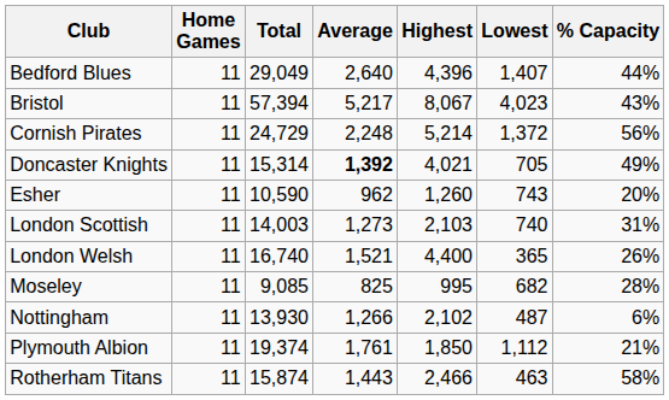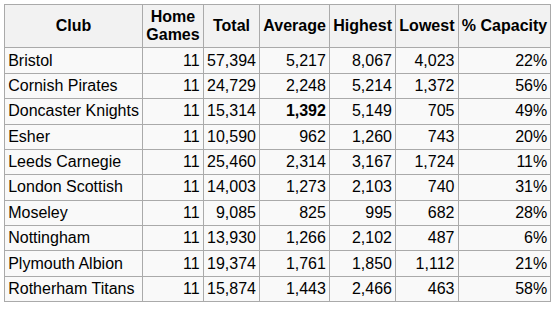 <table class="wikitable sortable" style="text-align:right">
 <tr>
 <th>Club</th>
 <th>Home<br>Games</th>
 <th>Total</th>
 <th>Average</th>
 <th>Highest</th>
 <th>Lowest</th>
 <th>% Capacity</th>
 </tr>
 <tr>
-<td style="text-align:left">Bedford Blues</td>
-<td>11</td>
-<td>29,049</td>
-<td>2,640</td>
-<td>4,396</td>
-<td>1,407</td>
-<td>44%</td>
-</tr>
-<tr>
 <td style="text-align:left">Bristol</td>
 <td>11</td>
 <td>57,394</td>
 <td>5,217</td>
 <td>8,067</td>
 <td>4,023</td>
-<td>43%</td>
+<td>22%</td>
 </tr>
 <tr>
 <td style="text-align:left">Cornish Pirates</td>
 <td>11</td>
 <td>24,729</td>
 <td>2,248</td>
 <td>5,214</td>
 <td>1,372</td>
 <td>56%</td>
 </tr>
 <tr>
 <td style="text-align:left">Doncaster Knights</td>
 <td>11</td>
 <td>15,314</td>
 <td><strong>1,392</strong></td>
-<td>4,021</td>
+<td>5,149</td>
 <td>705</td>
 <td>49%</td>
 </tr>
 <tr>
 <td style="text-align:left">Esher</td>
 <td>11</td>
 <td>10,590</td>
 <td>962</td>
 <td>1,260</td>
 <td>743</td>
 <td>20%</td>
 </tr>
 <tr>
+<td style="text-align:left">Leeds Carnegie</td>
+<td>11</td>
+<td>25,460</td>
+<td>2,314</td>
+<td>3,167</td>
+<td>1,724</td>
+<td>11%</td>
+</tr>
+<tr>
 <td style="text-align:left">London Scottish</td>
 <td>11</td>
 <td>14,003</td>
 <td>1,273</td>
 <td>2,103</td>
 <td>740</td>
 <td>31%</td>
-</tr>
-<tr>
-<td style="text-align:left">London Welsh</td>
-<td>11</td>
-<td>16,740</td>
-<td>1,521</td>
-<td>4,400</td>
-<td>365</td>
-<td>26%</td>
 </tr>
 <tr>
 <td style="text-align:left">Moseley</td>
 <td>11</td>
 <td>9,085</td>
 <td>825</td>
 <td>995</td>
 <td>682</td>
 <td>28%</td>
 </tr>
 <tr>
 <td style="text-align:left">Nottingham</td>
 <td>11</td>
 <td>13,930</td>
 <td>1,266</td>
 <td>2,102</td>
 <td>487</td>
 <td>6%</td>
 </tr>
 <tr>
 <td style="text-align:left">Plymouth Albion</td>
 <td>11</td>
 <td>19,374</td>
 <td>1,761</td>
 <td>1,850</td>
 <td>1,112</td>
 <td>21%</td>
 </tr>
 <tr>
 <td style="text-align:left">Rotherham Titans</td>
 <td>11</td>
 <td>15,874</td>
 <td>1,443</td>
 <td>2,466</td>
 <td>463</td>
 <td>58%</td>
 </tr>
 <tr>
 </tr>
 </table>
